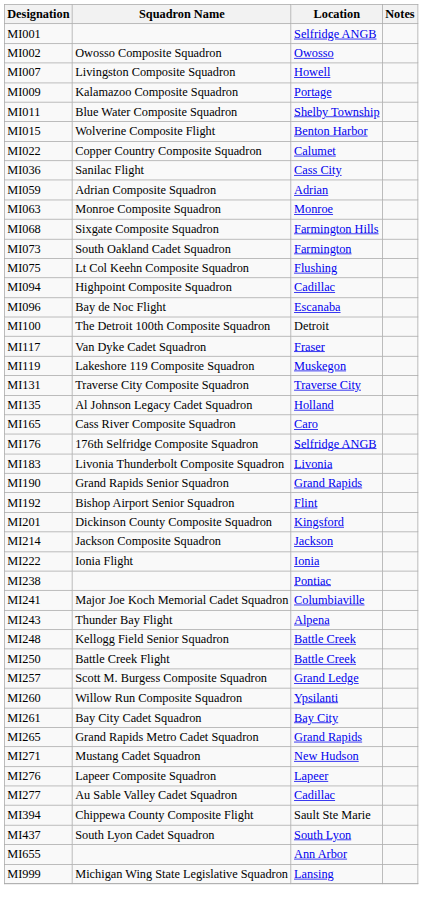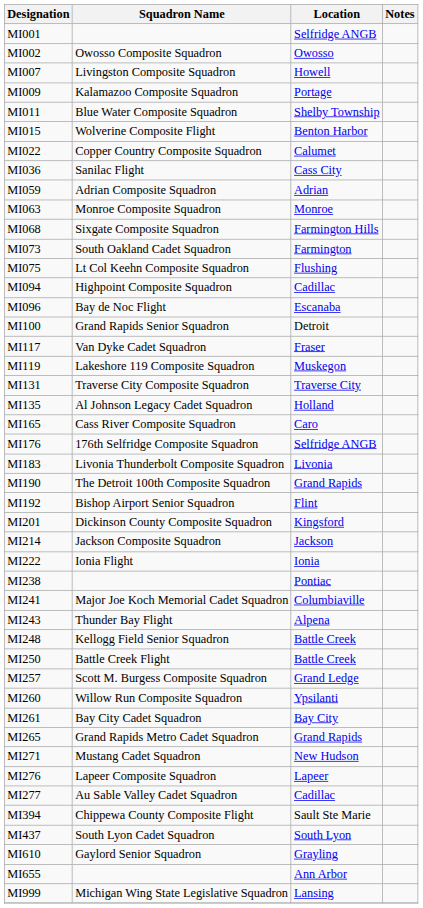 <table class="wikitable">
 <tr>
 <th>Designation </th>
 <th>Squadron Name</th>
 <th>Location</th>
 <th>Notes</th>
 </tr>
 <tr>
 <td>MI001</td>
 <td></td>
 <td><a href='#'>Selfridge ANGB</a></td>
 <td></td>
 </tr>
 <tr>
 <td>MI002</td>
 <td>Owosso Composite Squadron</td>
 <td><a href='#'>Owosso</a></td>
 <td></td>
 </tr>
 <tr>
 <td>MI007</td>
 <td>Livingston Composite Squadron</td>
 <td><a href='#'>Howell</a></td>
 <td></td>
 </tr>
 <tr>
 <td>MI009</td>
 <td>Kalamazoo Composite Squadron</td>
 <td><a href='#'>Portage</a></td>
 <td></td>
 </tr>
 <tr>
 <td>MI011</td>
 <td>Blue Water Composite Squadron</td>
 <td><a href='#'>Shelby Township</a></td>
 <td></td>
 </tr>
 <tr>
 <td>MI015</td>
 <td>Wolverine Composite Flight</td>
 <td><a href='#'>Benton Harbor</a></td>
 <td></td>
 </tr>
 <tr>
 <td>MI022</td>
 <td>Copper Country Composite Squadron</td>
 <td><a href='#'>Calumet</a></td>
 <td></td>
 </tr>
 <tr>
 <td>MI036</td>
 <td>Sanilac Flight</td>
 <td><a href='#'>Cass City</a></td>
 <td></td>
 </tr>
 <tr>
 <td>MI059</td>
 <td>Adrian Composite Squadron</td>
 <td><a href='#'>Adrian</a></td>
 <td></td>
 </tr>
 <tr>
 <td>MI063</td>
 <td>Monroe Composite Squadron</td>
 <td><a href='#'>Monroe</a></td>
 <td></td>
 </tr>
 <tr>
 <td>MI068</td>
 <td>Sixgate Composite Squadron</td>
 <td><a href='#'>Farmington Hills</a></td>
 <td></td>
 </tr>
 <tr>
 <td>MI073</td>
 <td>South Oakland Cadet Squadron</td>
 <td><a href='#'>Farmington</a></td>
 <td></td>
 </tr>
 <tr>
 <td>MI075</td>
 <td>Lt Col Keehn Composite Squadron</td>
 <td><a href='#'>Flushing</a></td>
 <td></td>
 </tr>
 <tr>
 <td>MI094</td>
 <td>Highpoint Composite Squadron</td>
 <td><a href='#'>Cadillac</a></td>
 <td></td>
 </tr>
 <tr>
 <td>MI096</td>
 <td>Bay de Noc Flight</td>
 <td><a href='#'>Escanaba</a></td>
 <td></td>
 </tr>
 <tr>
 <td>MI100</td>
-<td>The Detroit 100th Composite Squadron</td>
+<td>Grand Rapids Senior Squadron</td>
 <td>Detroit</td>
 <td></td>
 </tr>
 <tr>
 <td>MI117</td>
 <td>Van Dyke Cadet Squadron</td>
 <td><a href='#'>Fraser</a></td>
 <td></td>
 </tr>
 <tr>
 <td>MI119</td>
 <td>Lakeshore 119 Composite Squadron</td>
 <td><a href='#'>Muskegon</a></td>
 <td></td>
 </tr>
 <tr>
 <td>MI131</td>
 <td>Traverse City Composite Squadron</td>
 <td><a href='#'>Traverse City</a></td>
 <td></td>
 </tr>
 <tr>
 <td>MI135</td>
 <td>Al Johnson Legacy Cadet Squadron</td>
 <td><a href='#'>Holland</a></td>
 <td></td>
 </tr>
 <tr>
 <td>MI165</td>
 <td>Cass River Composite Squadron</td>
 <td><a href='#'>Caro</a></td>
 <td></td>
 </tr>
 <tr>
 <td>MI176</td>
 <td>176th Selfridge Composite Squadron</td>
 <td><a href='#'>Selfridge ANGB</a></td>
 <td></td>
 </tr>
 <tr>
 <td>MI183</td>
 <td>Livonia Thunderbolt Composite Squadron</td>
 <td><a href='#'>Livonia</a></td>
 <td></td>
 </tr>
 <tr>
 <td>MI190</td>
-<td>Grand Rapids Senior Squadron</td>
+<td>The Detroit 100th Composite Squadron</td>
 <td><a href='#'>Grand Rapids</a></td>
 <td></td>
 </tr>
 <tr>
 <td>MI192</td>
 <td>Bishop Airport Senior Squadron</td>
 <td><a href='#'>Flint</a></td>
 <td></td>
 </tr>
 <tr>
 <td>MI201</td>
 <td>Dickinson County Composite Squadron</td>
 <td><a href='#'>Kingsford</a></td>
 <td></td>
 </tr>
 <tr>
 <td>MI214</td>
 <td>Jackson Composite Squadron</td>
 <td><a href='#'>Jackson</a></td>
 <td></td>
 </tr>
 <tr>
 <td>MI222</td>
 <td>Ionia Flight</td>
 <td><a href='#'>Ionia</a></td>
 <td></td>
 </tr>
 <tr>
 <td>MI238</td>
 <td></td>
 <td><a href='#'>Pontiac</a></td>
 <td></td>
 </tr>
 <tr>
 <td>MI241</td>
 <td>Major Joe Koch Memorial Cadet Squadron</td>
 <td><a href='#'>Columbiaville</a></td>
 <td></td>
 </tr>
 <tr>
 <td>MI243</td>
 <td>Thunder Bay Flight</td>
 <td><a href='#'>Alpena</a></td>
 <td></td>
 </tr>
 <tr>
 <td>MI248</td>
 <td>Kellogg Field Senior Squadron</td>
 <td><a href='#'>Battle Creek</a></td>
 <td></td>
 </tr>
 <tr>
 <td>MI250</td>
 <td>Battle Creek Flight</td>
 <td><a href='#'>Battle Creek</a></td>
 <td></td>
 </tr>
 <tr>
 <td>MI257</td>
 <td>Scott M. Burgess Composite Squadron</td>
 <td><a href='#'>Grand Ledge</a></td>
 <td></td>
 </tr>
 <tr>
 <td>MI260</td>
 <td>Willow Run Composite Squadron</td>
 <td><a href='#'>Ypsilanti</a></td>
 <td></td>
 </tr>
 <tr>
 <td>MI261</td>
 <td>Bay City Cadet Squadron</td>
 <td><a href='#'>Bay City</a></td>
 <td></td>
 </tr>
 <tr>
 <td>MI265</td>
 <td>Grand Rapids Metro Cadet Squadron</td>
 <td><a href='#'>Grand Rapids</a></td>
 <td></td>
 </tr>
 <tr>
 <td>MI271</td>
 <td>Mustang Cadet Squadron</td>
 <td><a href='#'>New Hudson</a></td>
 <td></td>
 </tr>
 <tr>
 <td>MI276</td>
 <td>Lapeer Composite Squadron</td>
 <td><a href='#'>Lapeer</a></td>
 <td></td>
 </tr>
 <tr>
 <td>MI277</td>
 <td>Au Sable Valley Cadet Squadron</td>
 <td><a href='#'>Cadillac</a></td>
 <td></td>
 </tr>
 <tr>
 <td>MI394</td>
 <td>Chippewa County Composite Flight</td>
 <td>Sault Ste Marie</td>
 <td></td>
 </tr>
 <tr>
 <td>MI437</td>
 <td>South Lyon Cadet Squadron</td>
 <td><a href='#'>South Lyon</a></td>
 <td></td>
 </tr>
 <tr>
+<td>MI610</td>
+<td>Gaylord Senior Squadron</td>
+<td><a href='#'>Grayling</a></td>
+<td></td>
+</tr>
+<tr>
 <td>MI655</td>
 <td></td>
 <td><a href='#'>Ann Arbor</a></td>
 <td></td>
 </tr>
 <tr>
 <td>MI999</td>
 <td>Michigan Wing State Legislative Squadron</td>
 <td><a href='#'>Lansing</a></td>
 <td></td>
 </tr>
 <tr>
 </tr>
 </table>
